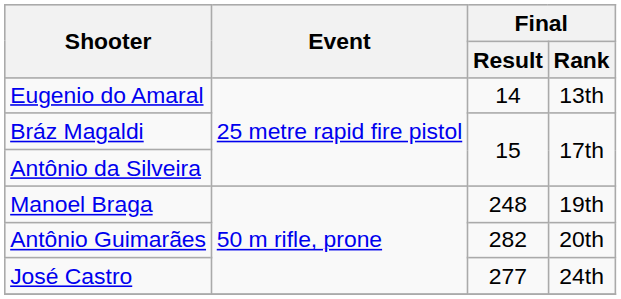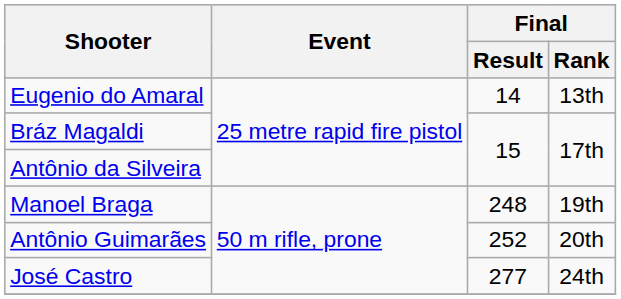 <table class=wikitable style="font-size:90%">
 <tr>
 <th rowspan=2>Shooter</th>
 <th rowspan=2>Event</th>
 <th colspan=2>Final</th>
 </tr>
 <tr>
 <th>Result</th>
 <th>Rank</th>
 </tr>
 <tr>
 <td><a href='#'>Eugenio do Amaral</a></td>
 <td rowspan=3><a href='#'>25 metre rapid fire pistol</a></td>
 <td align=center>14</td>
 <td align=center>13th</td>
 </tr>
 <tr>
 <td><a href='#'>Bráz Magaldi</a></td>
 <td rowspan=2 align=center>15</td>
 <td rowspan=2 align=center>17th</td>
 </tr>
 <tr>
 <td><a href='#'>Antônio da Silveira</a></td>
 </tr>
 <tr>
 <td><a href='#'>Manoel Braga</a></td>
 <td rowspan=3><a href='#'>50 m rifle, prone</a></td>
 <td align=center>248</td>
 <td align=center>19th</td>
 </tr>
 <tr>
 <td><a href='#'>Antônio Guimarães</a></td>
-<td align=center>282</td>
+<td align=center>252</td>
 <td align=center>20th</td>
 </tr>
 <tr>
 <td><a href='#'>José Castro</a></td>
 <td align=center>277</td>
 <td align=center>24th</td>
 </tr>
 <tr>
 </tr>
 </table>
